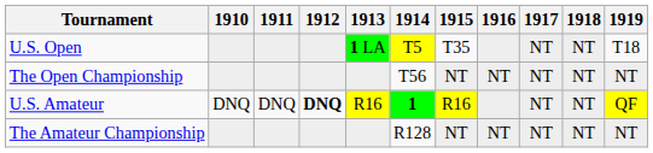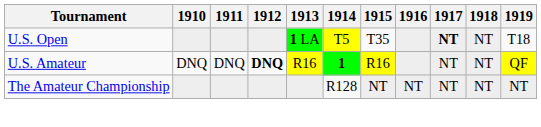 <table class="wikitable" style="font-size:95%;text-align:center;">
 <tr>
 <th>Tournament</th>
 <th>1910</th>
 <th>1911</th>
 <th>1912</th>
 <th>1913</th>
 <th>1914</th>
 <th>1915</th>
 <th>1916</th>
 <th>1917</th>
 <th>1918</th>
 <th>1919</th>
 </tr>
 <tr>
 <td align=left><a href='#'>U.S. Open</a></td>
 <td style="background:#eeeeee;"></td>
 <td style="background:#eeeeee;"></td>
 <td style="background:#eeeeee;"></td>
 <td style="background:lime;"><strong>1</strong> <span>LA</span></td>
 <td style="background:yellow;">T5</td>
 <td>T35</td>
 <td style="background:#eeeeee;"></td>
-<td style="background:#eeeeee;">NT</td>
+<td style="background:#eeeeee;"><strong>NT</strong></td>
 <td style="background:#eeeeee;">NT</td>
 <td>T18</td>
-</tr>
-<tr>
-<td align=left><a href='#'>The Open Championship</a></td>
-<td style="background:#eeeeee;"></td>
-<td style="background:#eeeeee;"></td>
-<td style="background:#eeeeee;"></td>
-<td style="background:#eeeeee;"></td>
-<td>T56</td>
-<td style="background:#eeeeee;">NT</td>
-<td style="background:#eeeeee;">NT</td>
-<td style="background:#eeeeee;">NT</td>
-<td style="background:#eeeeee;">NT</td>
-<td style="background:#eeeeee;">NT</td>
 </tr>
 <tr>
 <td align=left><a href='#'>U.S. Amateur</a></td>
 <td>DNQ</td>
 <td>DNQ</td>
 <td><strong>DNQ</strong></td>
 <td style="background:yellow;">R16</td>
 <td style="background:lime;"><strong>1</strong></td>
 <td style="background:yellow;">R16</td>
 <td style="background:#eeeeee;"></td>
 <td style="background:#eeeeee;">NT</td>
 <td style="background:#eeeeee;">NT</td>
 <td style="background:yellow;">QF</td>
 </tr>
 <tr>
 <td align=left><a href='#'>The Amateur Championship</a></td>
 <td style="background:#eeeeee;"></td>
 <td style="background:#eeeeee;"></td>
 <td style="background:#eeeeee;"></td>
 <td style="background:#eeeeee;"></td>
 <td>R128</td>
 <td style="background:#eeeeee;">NT</td>
 <td style="background:#eeeeee;">NT</td>
 <td style="background:#eeeeee;">NT</td>
 <td style="background:#eeeeee;">NT</td>
 <td style="background:#eeeeee;">NT</td>
 </tr>
 </table>
